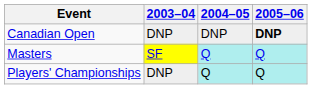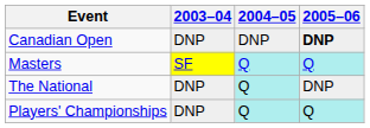 <table class="wikitable" border="1">
 <tr>
 <th>Event</th>
 <th><a href='#'>2003–04</a></th>
 <th><a href='#'>2004–05</a></th>
 <th><a href='#'>2005–06</a></th>
 </tr>
 <tr>
 <td><a href='#'>Canadian Open</a></td>
 <td style="background:#EFEFEF;">DNP</td>
 <td style="background:#EFEFEF;">DNP</td>
 <td style="background:#EFEFEF;"><strong>DNP</strong></td>
 </tr>
 <tr>
 <td><a href='#'>Masters</a></td>
 <td style="background:yellow;"><a href='#'>SF</a></td>
 <td style="background:#afeeee;"><a href='#'>Q</a></td>
 <td style="background:#afeeee;"><a href='#'>Q</a></td>
 </tr>
 <tr>
+<td><a href='#'>The National</a></td>
+<td style="background:#EFEFEF;">DNP</td>
+<td style="background:#afeeee;">Q</td>
+<td style="background:#EFEFEF;">DNP</td>
+</tr>
+<tr>
 <td><a href='#'>Players' Championships</a></td>
 <td style="background:#EFEFEF;">DNP</td>
 <td style="background:#afeeee;">Q</td>
 <td style="background:#afeeee;">Q</td>
 </tr>
 </table>
